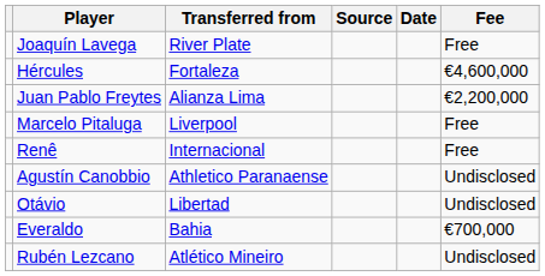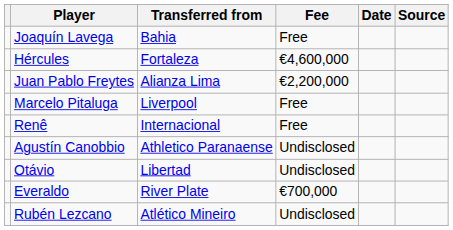 <table class="wikitable plainrowheaders sortable">
 <tr>
 <th></th>
 <th scope="col">Player</th>
 <th>Transferred from</th>
+<th style="width: 80px;">Fee</th>
+<th scope="col">Date</th>
 <th scope="col">Source</th>
-<th scope="col">Date</th>
-<th style="width: 80px;">Fee</th>
 </tr>
 <tr>
 <td align="center"></td>
 <td> <a href='#'>Joaquín Lavega</a></td>
-<td> <a href='#'>River Plate</a></td>
+<td> <a href='#'>Bahia</a></td>
+<td>Free</td>
 <td></td>
 <td></td>
-<td>Free</td>
 </tr>
 <tr>
 <td align="center"></td>
 <td> <a href='#'>Hércules</a></td>
 <td> <a href='#'>Fortaleza</a></td>
+<td>€4,600,000</td>
 <td></td>
 <td></td>
-<td>€4,600,000</td>
 </tr>
 <tr>
 <td align="center"></td>
 <td> <a href='#'>Juan Pablo Freytes</a></td>
 <td> <a href='#'>Alianza Lima</a></td>
+<td>€2,200,000</td>
 <td></td>
 <td></td>
-<td>€2,200,000</td>
 </tr>
 <tr>
 <td align="center"></td>
 <td> <a href='#'>Marcelo Pitaluga</a></td>
 <td> <a href='#'>Liverpool</a></td>
+<td>Free</td>
 <td></td>
 <td></td>
-<td>Free</td>
 </tr>
 <tr>
 <td align="center"></td>
 <td> <a href='#'>Renê</a></td>
 <td> <a href='#'>Internacional</a></td>
+<td>Free</td>
 <td></td>
 <td></td>
-<td>Free</td>
 </tr>
 <tr>
 <td align="center"></td>
 <td> <a href='#'>Agustín Canobbio</a></td>
 <td> <a href='#'>Athletico Paranaense</a></td>
+<td>Undisclosed</td>
 <td></td>
 <td></td>
-<td>Undisclosed</td>
 </tr>
 <tr>
 <td align="center"></td>
 <td> <a href='#'>Otávio</a></td>
 <td> <a href='#'>Libertad</a></td>
+<td>Undisclosed</td>
 <td></td>
 <td></td>
-<td>Undisclosed</td>
 </tr>
 <tr>
 <td align="center"></td>
 <td> <a href='#'>Everaldo</a></td>
-<td> <a href='#'>Bahia</a></td>
+<td> <a href='#'>River Plate</a></td>
+<td>€700,000</td>
 <td></td>
 <td></td>
-<td>€700,000</td>
 </tr>
 <tr>
 <td align="center"></td>
 <td> <a href='#'>Rubén Lezcano</a></td>
 <td> <a href='#'>Atlético Mineiro</a></td>
+<td>Undisclosed</td>
 <td></td>
 <td></td>
-<td>Undisclosed</td>
 </tr>
 </table>
